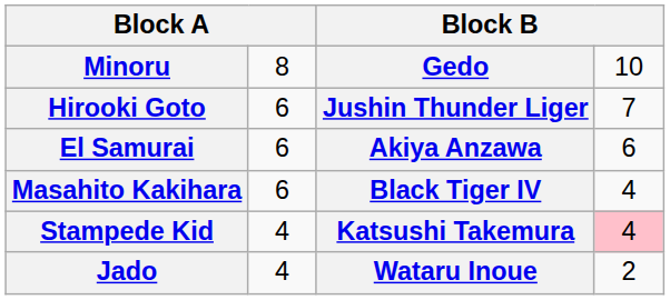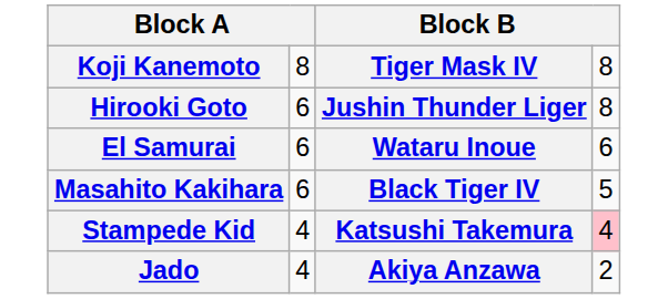 <table class="wikitable" style="margin: 1em auto 1em auto;text-align:center">
 <tr>
 <th colspan="2">Block A</th>
 <th colspan="2">Block B</th>
 </tr>
 <tr>
-<th><a href='#'>Minoru</a></th>
-<td style="width:35px">8</td>
-<th><a href='#'>Gedo</a></th>
-<td style="width:35px">10</td>
+<th><a href='#'>Koji Kanemoto</a></th>
+<td>8</td>
+<th><a href='#'>Tiger Mask IV</a></th>
+<td>8</td>
 </tr>
 <tr>
 <th><a href='#'>Hirooki Goto</a></th>
 <td>6</td>
 <th><a href='#'>Jushin Thunder Liger</a></th>
-<td>7</td>
+<td>8</td>
 </tr>
 <tr>
 <th><a href='#'>El Samurai</a></th>
 <td>6</td>
-<th><a href='#'>Akiya Anzawa</a></th>
+<th><a href='#'>Wataru Inoue</a></th>
 <td>6</td>
 </tr>
 <tr>
 <th><a href='#'>Masahito Kakihara</a></th>
 <td>6</td>
 <th><a href='#'>Black Tiger IV</a></th>
-<td>4</td>
+<td>5</td>
 </tr>
 <tr>
 <th><a href='#'>Stampede Kid</a></th>
 <td>4</td>
 <th><a href='#'>Katsushi Takemura</a></th>
 <td style="background: pink;">4</td>
 </tr>
 <tr>
 <th><a href='#'>Jado</a></th>
 <td>4</td>
-<th><a href='#'>Wataru Inoue</a></th>
+<th><a href='#'>Akiya Anzawa</a></th>
 <td>2</td>
 </tr>
 </table>
